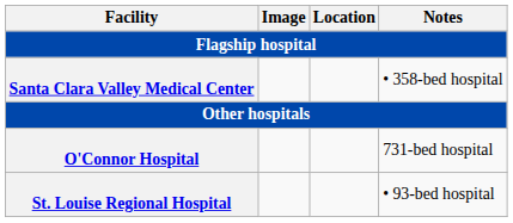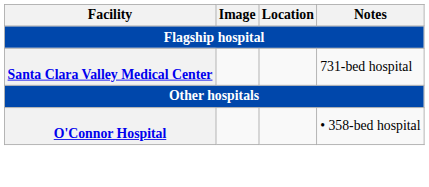 <table class="wikitable plainrowheaders">
 <tr>
 <th scope="col">Facility</th>
 <th scope="col">Image</th>
 <th scope="col">Location</th>
 <th scope="col">Notes</th>
 </tr>
 <tr>
 <th scope="col" colspan="4" style="background:#0047AB; color: white;"><strong>Flagship hospital</strong></th>
 </tr>
 <tr>
 <th scope="row"><div><br><a href='#'>Santa Clara Valley Medical Center</a></div></th>
 <td></td>
 <td></td>
-<td>• 358-bed hospital</td>
+<td>731-bed hospital</td>
 </tr>
 <tr>
 <th scope="col" colspan="4" style="background:#0047AB; color: white;"><strong>Other hospitals</strong></th>
 </tr>
 <tr>
 <th scope="row"><div><br><a href='#'>O'Connor Hospital</a></div></th>
 <td></td>
 <td></td>
-<td>731-bed hospital</td>
-</tr>
-<tr>
-<th scope="row"><div><br><a href='#'>St. Louise Regional Hospital</a></div></th>
-<td></td>
-<td></td>
-<td>• 93-bed hospital</td>
+<td>• 358-bed hospital</td>
 </tr>
 </table>
